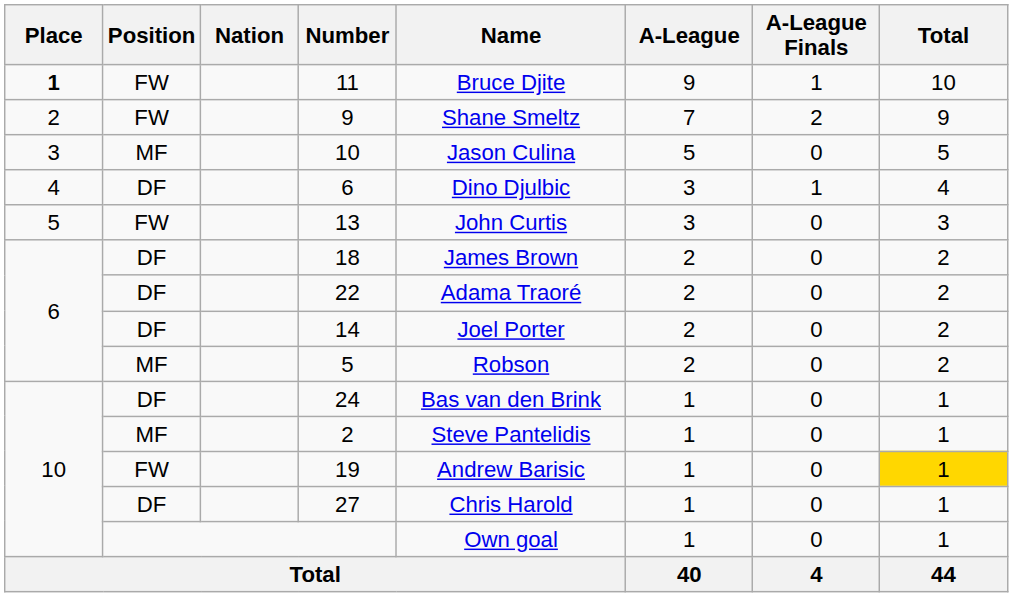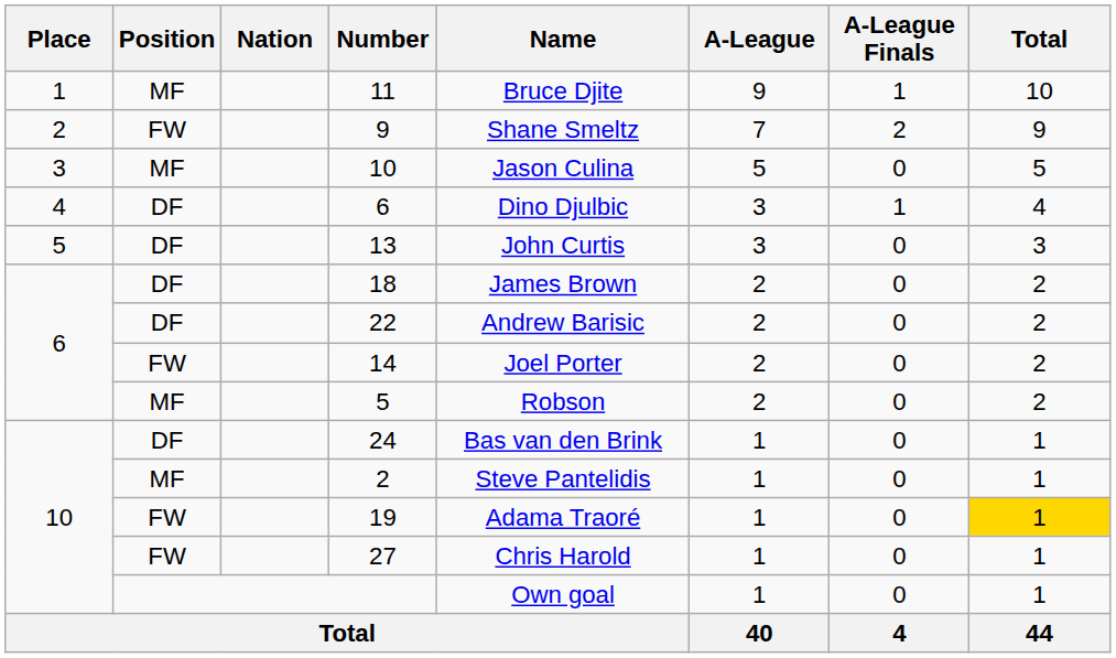 <table class="wikitable" style="font-size: 95%; text-align: center;">
 <tr>
 <th width=60>Place</th>
 <th width=60>Position</th>
 <th width=60>Nation</th>
 <th width=60>Number</th>
 <th width=150>Name</th>
 <th width=80>A-League</th>
 <th width=80>A-League Finals</th>
 <th width=80>Total</th>
 </tr>
 <tr>
-<td><strong>1</strong></td>
-<td>FW</td>
+<td>1</td>
+<td>MF</td>
 <td></td>
 <td>11</td>
 <td><a href='#'>Bruce Djite</a></td>
 <td>9</td>
 <td>1</td>
 <td>10</td>
 </tr>
 <tr>
 <td>2</td>
 <td>FW</td>
 <td></td>
 <td>9</td>
 <td><a href='#'>Shane Smeltz</a></td>
 <td>7</td>
 <td>2</td>
 <td>9</td>
 </tr>
 <tr>
 <td>3</td>
 <td>MF</td>
 <td></td>
 <td>10</td>
 <td><a href='#'>Jason Culina</a></td>
 <td>5</td>
 <td>0</td>
 <td>5</td>
 </tr>
 <tr>
 <td>4</td>
 <td>DF</td>
 <td></td>
 <td>6</td>
 <td><a href='#'>Dino Djulbic</a></td>
 <td>3</td>
 <td>1</td>
 <td>4</td>
 </tr>
 <tr>
 <td>5</td>
-<td>FW</td>
+<td>DF</td>
 <td></td>
 <td>13</td>
 <td><a href='#'>John Curtis</a></td>
 <td>3</td>
 <td>0</td>
 <td>3</td>
 </tr>
 <tr>
 <td rowspan="4">6</td>
 <td>DF</td>
 <td></td>
 <td>18</td>
 <td><a href='#'>James Brown</a></td>
 <td>2</td>
 <td>0</td>
 <td>2</td>
 </tr>
 <tr>
 <td>DF</td>
 <td></td>
 <td>22</td>
-<td><a href='#'>Adama Traoré</a></td>
+<td><a href='#'>Andrew Barisic</a></td>
 <td>2</td>
 <td>0</td>
 <td>2</td>
 </tr>
 <tr>
-<td>DF</td>
+<td>FW</td>
 <td></td>
 <td>14</td>
 <td><a href='#'>Joel Porter</a></td>
 <td>2</td>
 <td>0</td>
 <td>2</td>
 </tr>
 <tr>
 <td>MF</td>
 <td></td>
 <td>5</td>
 <td><a href='#'>Robson</a></td>
 <td>2</td>
 <td>0</td>
 <td>2</td>
 </tr>
 <tr>
 <td rowspan="5">10</td>
 <td>DF</td>
 <td></td>
 <td>24</td>
 <td><a href='#'>Bas van den Brink</a></td>
 <td>1</td>
 <td>0</td>
 <td>1</td>
 </tr>
 <tr>
 <td>MF</td>
 <td></td>
 <td>2</td>
 <td><a href='#'>Steve Pantelidis</a></td>
 <td>1</td>
 <td>0</td>
 <td>1</td>
 </tr>
 <tr>
 <td>FW</td>
 <td></td>
 <td>19</td>
-<td><a href='#'>Andrew Barisic</a></td>
+<td><a href='#'>Adama Traoré</a></td>
 <td>1</td>
 <td>0</td>
 <td style="background: gold;">1</td>
 </tr>
 <tr>
-<td>DF</td>
+<td>FW</td>
 <td></td>
 <td>27</td>
 <td><a href='#'>Chris Harold</a></td>
 <td>1</td>
 <td>0</td>
 <td>1</td>
 </tr>
 <tr>
 <td colspan="3"></td>
 <td><a href='#'>Own goal</a></td>
 <td>1</td>
 <td>0</td>
 <td>1</td>
 </tr>
 <tr>
 <th colspan=5>Total</th>
 <th>40</th>
 <th>4</th>
 <th>44</th>
 </tr>
 </table>
